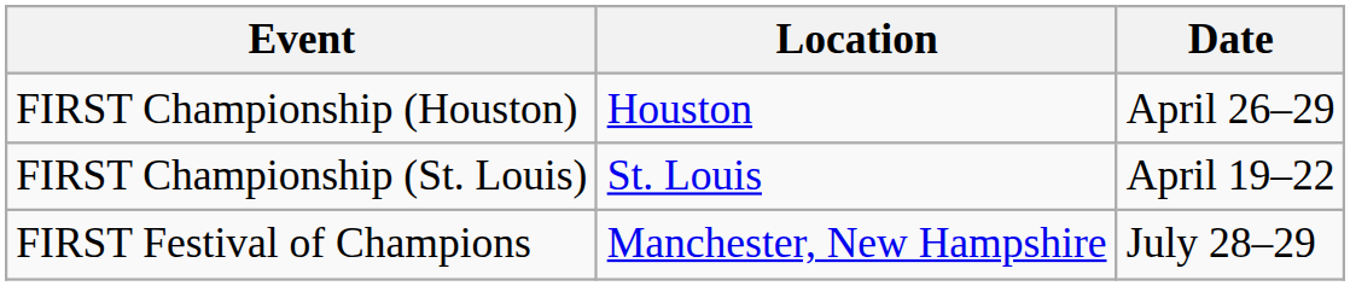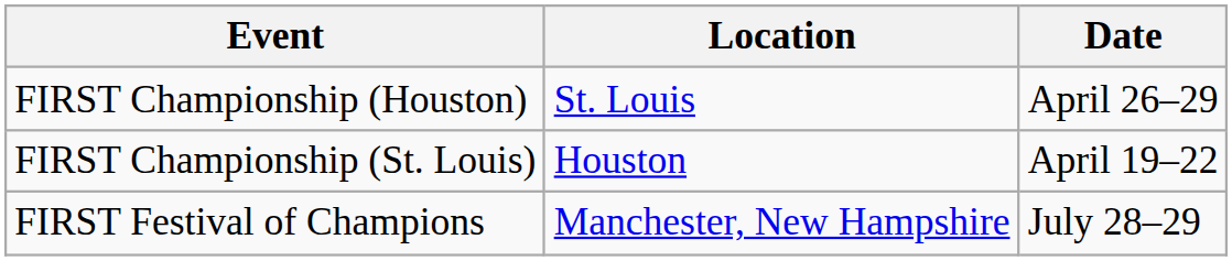 <table class="wikitable">
 <tr>
 <th>Event</th>
 <th>Location</th>
 <th>Date</th>
 </tr>
 <tr>
 <td>FIRST Championship (Houston)</td>
-<td><a href='#'>Houston</a></td>
+<td><a href='#'>St. Louis</a></td>
 <td>April 26–29</td>
 </tr>
 <tr>
 <td>FIRST Championship (St. Louis)</td>
-<td><a href='#'>St. Louis</a></td>
+<td><a href='#'>Houston</a></td>
 <td>April 19–22</td>
 </tr>
 <tr>
 <td>FIRST Festival of Champions</td>
 <td><a href='#'>Manchester, New Hampshire</a></td>
 <td>July 28–29</td>
 </tr>
 </table>
